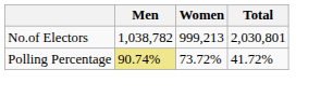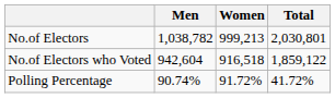 <table class="wikitable sortable">
 <tr>
 <th></th>
 <th>Men</th>
 <th>Women</th>
 <th>Total</th>
 </tr>
 <tr>
 <td>No.of Electors</td>
 <td>1,038,782</td>
 <td>999,213</td>
 <td>2,030,801</td>
 </tr>
 <tr>
+<td>No.of Electors who Voted</td>
+<td>942,604</td>
+<td>916,518</td>
+<td>1,859,122</td>
+</tr>
+<tr>
 <td>Polling Percentage</td>
-<td style="background: khaki;">90.74%</td>
-<td>73.72%</td>
+<td>90.74%</td>
+<td>91.72%</td>
 <td>41.72%</td>
 </tr>
 </table>
